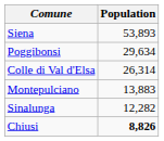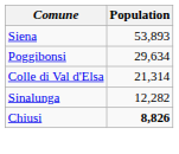 <table class="wikitable sortable">
 <tr>
 <th><em>Comune</em></th>
 <th>Population</th>
 </tr>
 <tr>
 <td><a href='#'>Siena</a></td>
 <td align="right">53,893</td>
 </tr>
 <tr>
 <td><a href='#'>Poggibonsi</a></td>
 <td align="right">29,634</td>
 </tr>
 <tr>
 <td><a href='#'>Colle di Val d'Elsa</a></td>
-<td align="right">26,314</td>
-</tr>
-<tr>
-<td><a href='#'>Montepulciano</a></td>
-<td align="right">13,883</td>
+<td align="right">21,314</td>
 </tr>
 <tr>
 <td><a href='#'>Sinalunga</a></td>
 <td align="right">12,282</td>
 </tr>
 <tr>
 <td><a href='#'>Chiusi</a></td>
 <td align="right"><strong>8,826</strong></td>
 </tr>
 </table>
